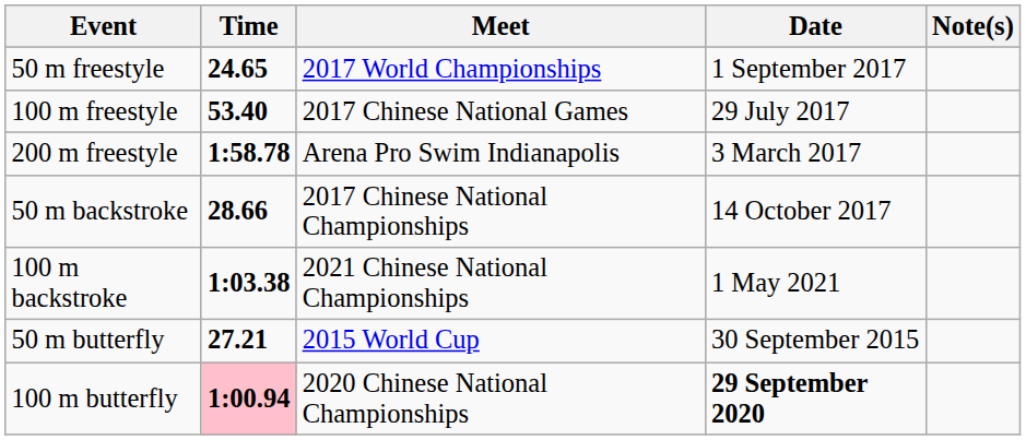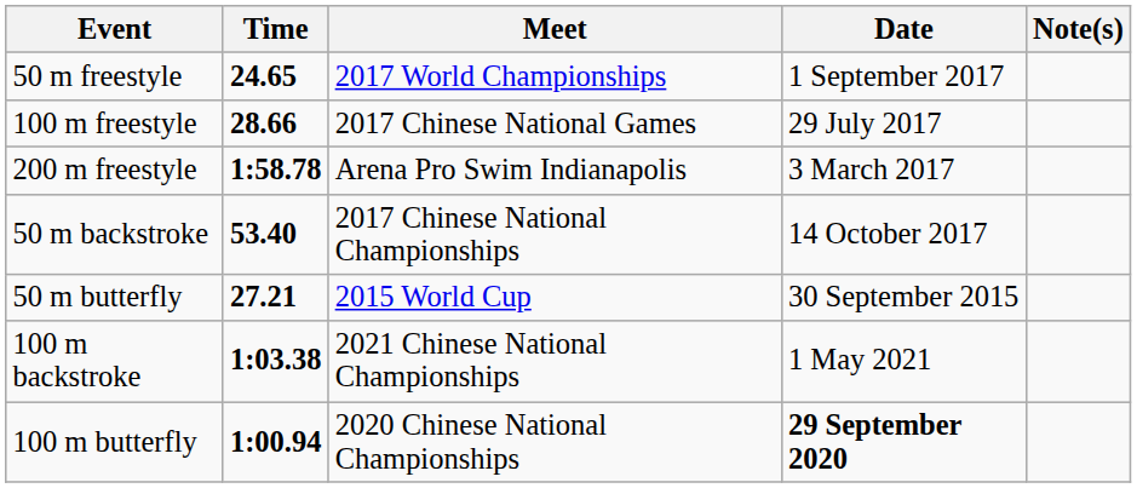 <table class="wikitable">
 <tr>
 <th>Event</th>
 <th>Time</th>
 <th>Meet</th>
 <th>Date</th>
 <th>Note(s)</th>
 </tr>
 <tr>
 <td>50 m freestyle</td>
 <td><strong>24.65</strong></td>
 <td><a href='#'>2017 World Championships</a></td>
 <td>1 September 2017</td>
 <td></td>
 </tr>
 <tr>
 <td>100 m freestyle</td>
-<td><strong>53.40</strong></td>
+<td><strong>28.66</strong></td>
 <td>2017 Chinese National Games</td>
 <td>29 July 2017</td>
 <td></td>
 </tr>
 <tr>
 <td>200 m freestyle</td>
 <td><strong>1:58.78</strong></td>
 <td>Arena Pro Swim Indianapolis</td>
 <td>3 March 2017</td>
 <td></td>
 </tr>
 <tr>
 <td>50 m backstroke</td>
-<td><strong>28.66</strong></td>
+<td><strong>53.40</strong></td>
 <td>2017 Chinese National Championships</td>
 <td>14 October 2017</td>
+<td></td>
+</tr>
+<tr>
+<td>50 m butterfly</td>
+<td><strong>27.21</strong></td>
+<td><a href='#'>2015 World Cup</a></td>
+<td>30 September 2015</td>
 <td></td>
 </tr>
 <tr>
 <td>100 m backstroke</td>
 <td><strong>1:03.38</strong></td>
 <td>2021 Chinese National Championships</td>
 <td>1 May 2021</td>
 <td></td>
 </tr>
 <tr>
-<td>50 m butterfly</td>
-<td><strong>27.21</strong></td>
-<td><a href='#'>2015 World Cup</a></td>
-<td>30 September 2015</td>
-<td></td>
-</tr>
-<tr>
 <td>100 m butterfly</td>
-<td style="background: pink;"><strong>1:00.94</strong></td>
+<td><strong>1:00.94</strong></td>
 <td>2020 Chinese National Championships</td>
 <td><strong>29 September 2020</strong></td>
 <td></td>
 </tr>
 </table>
